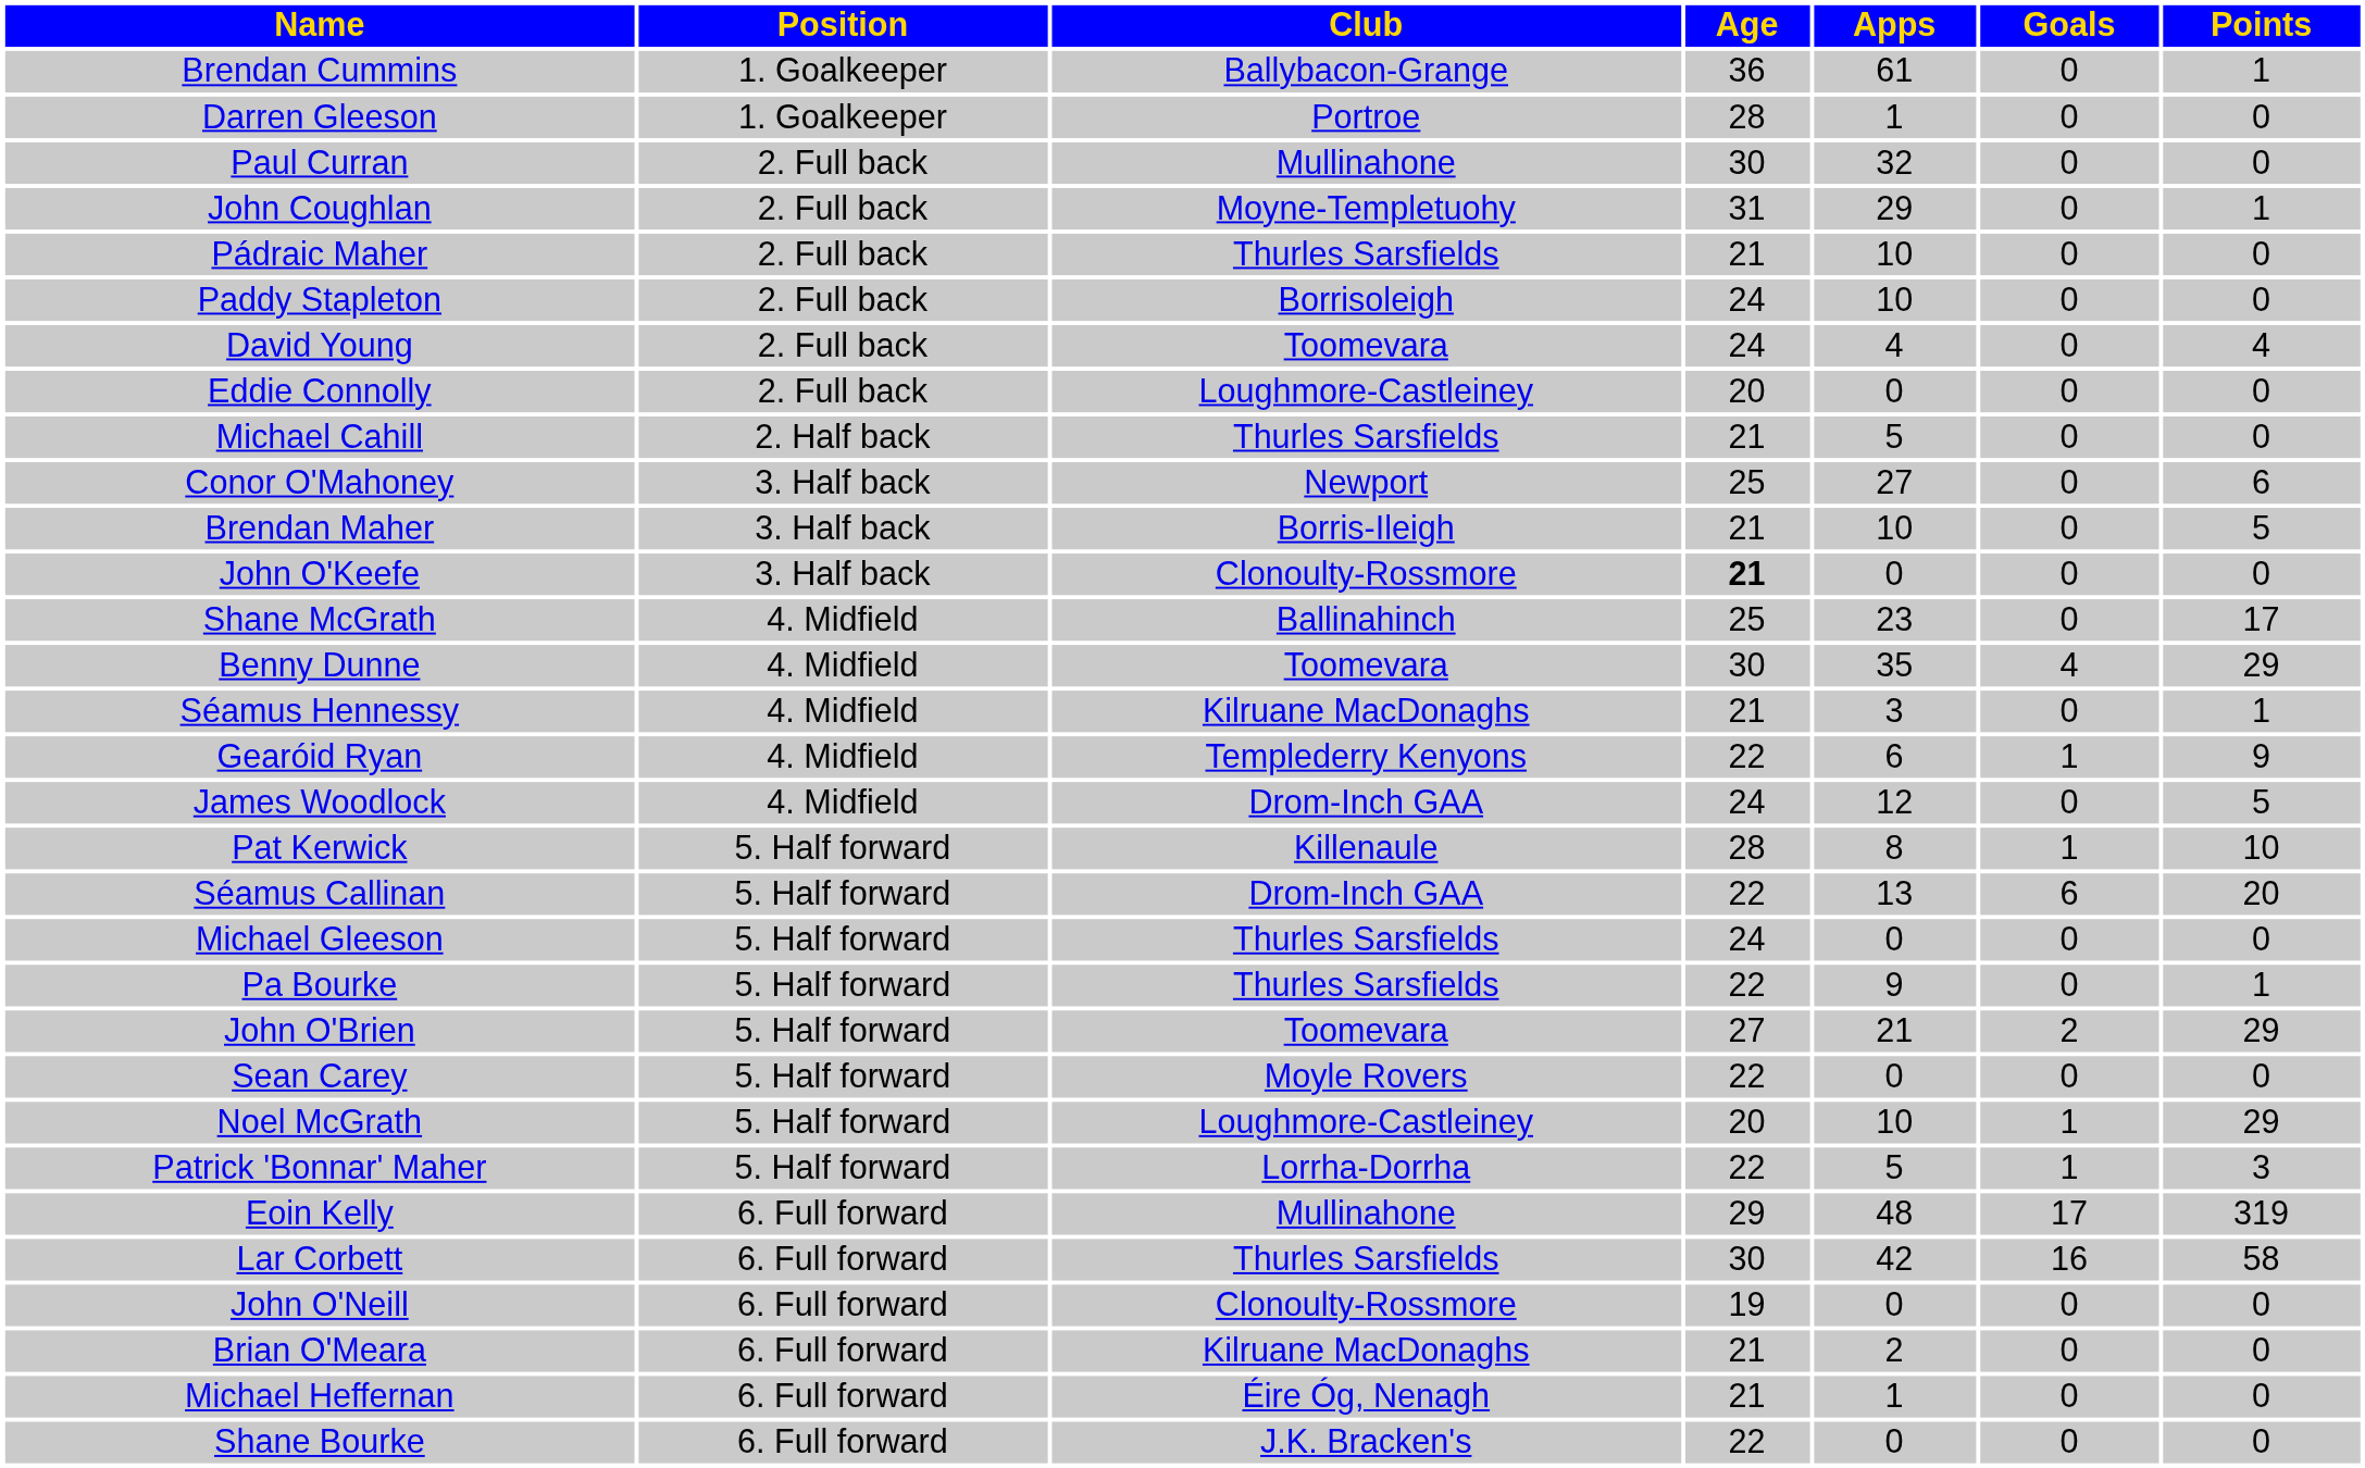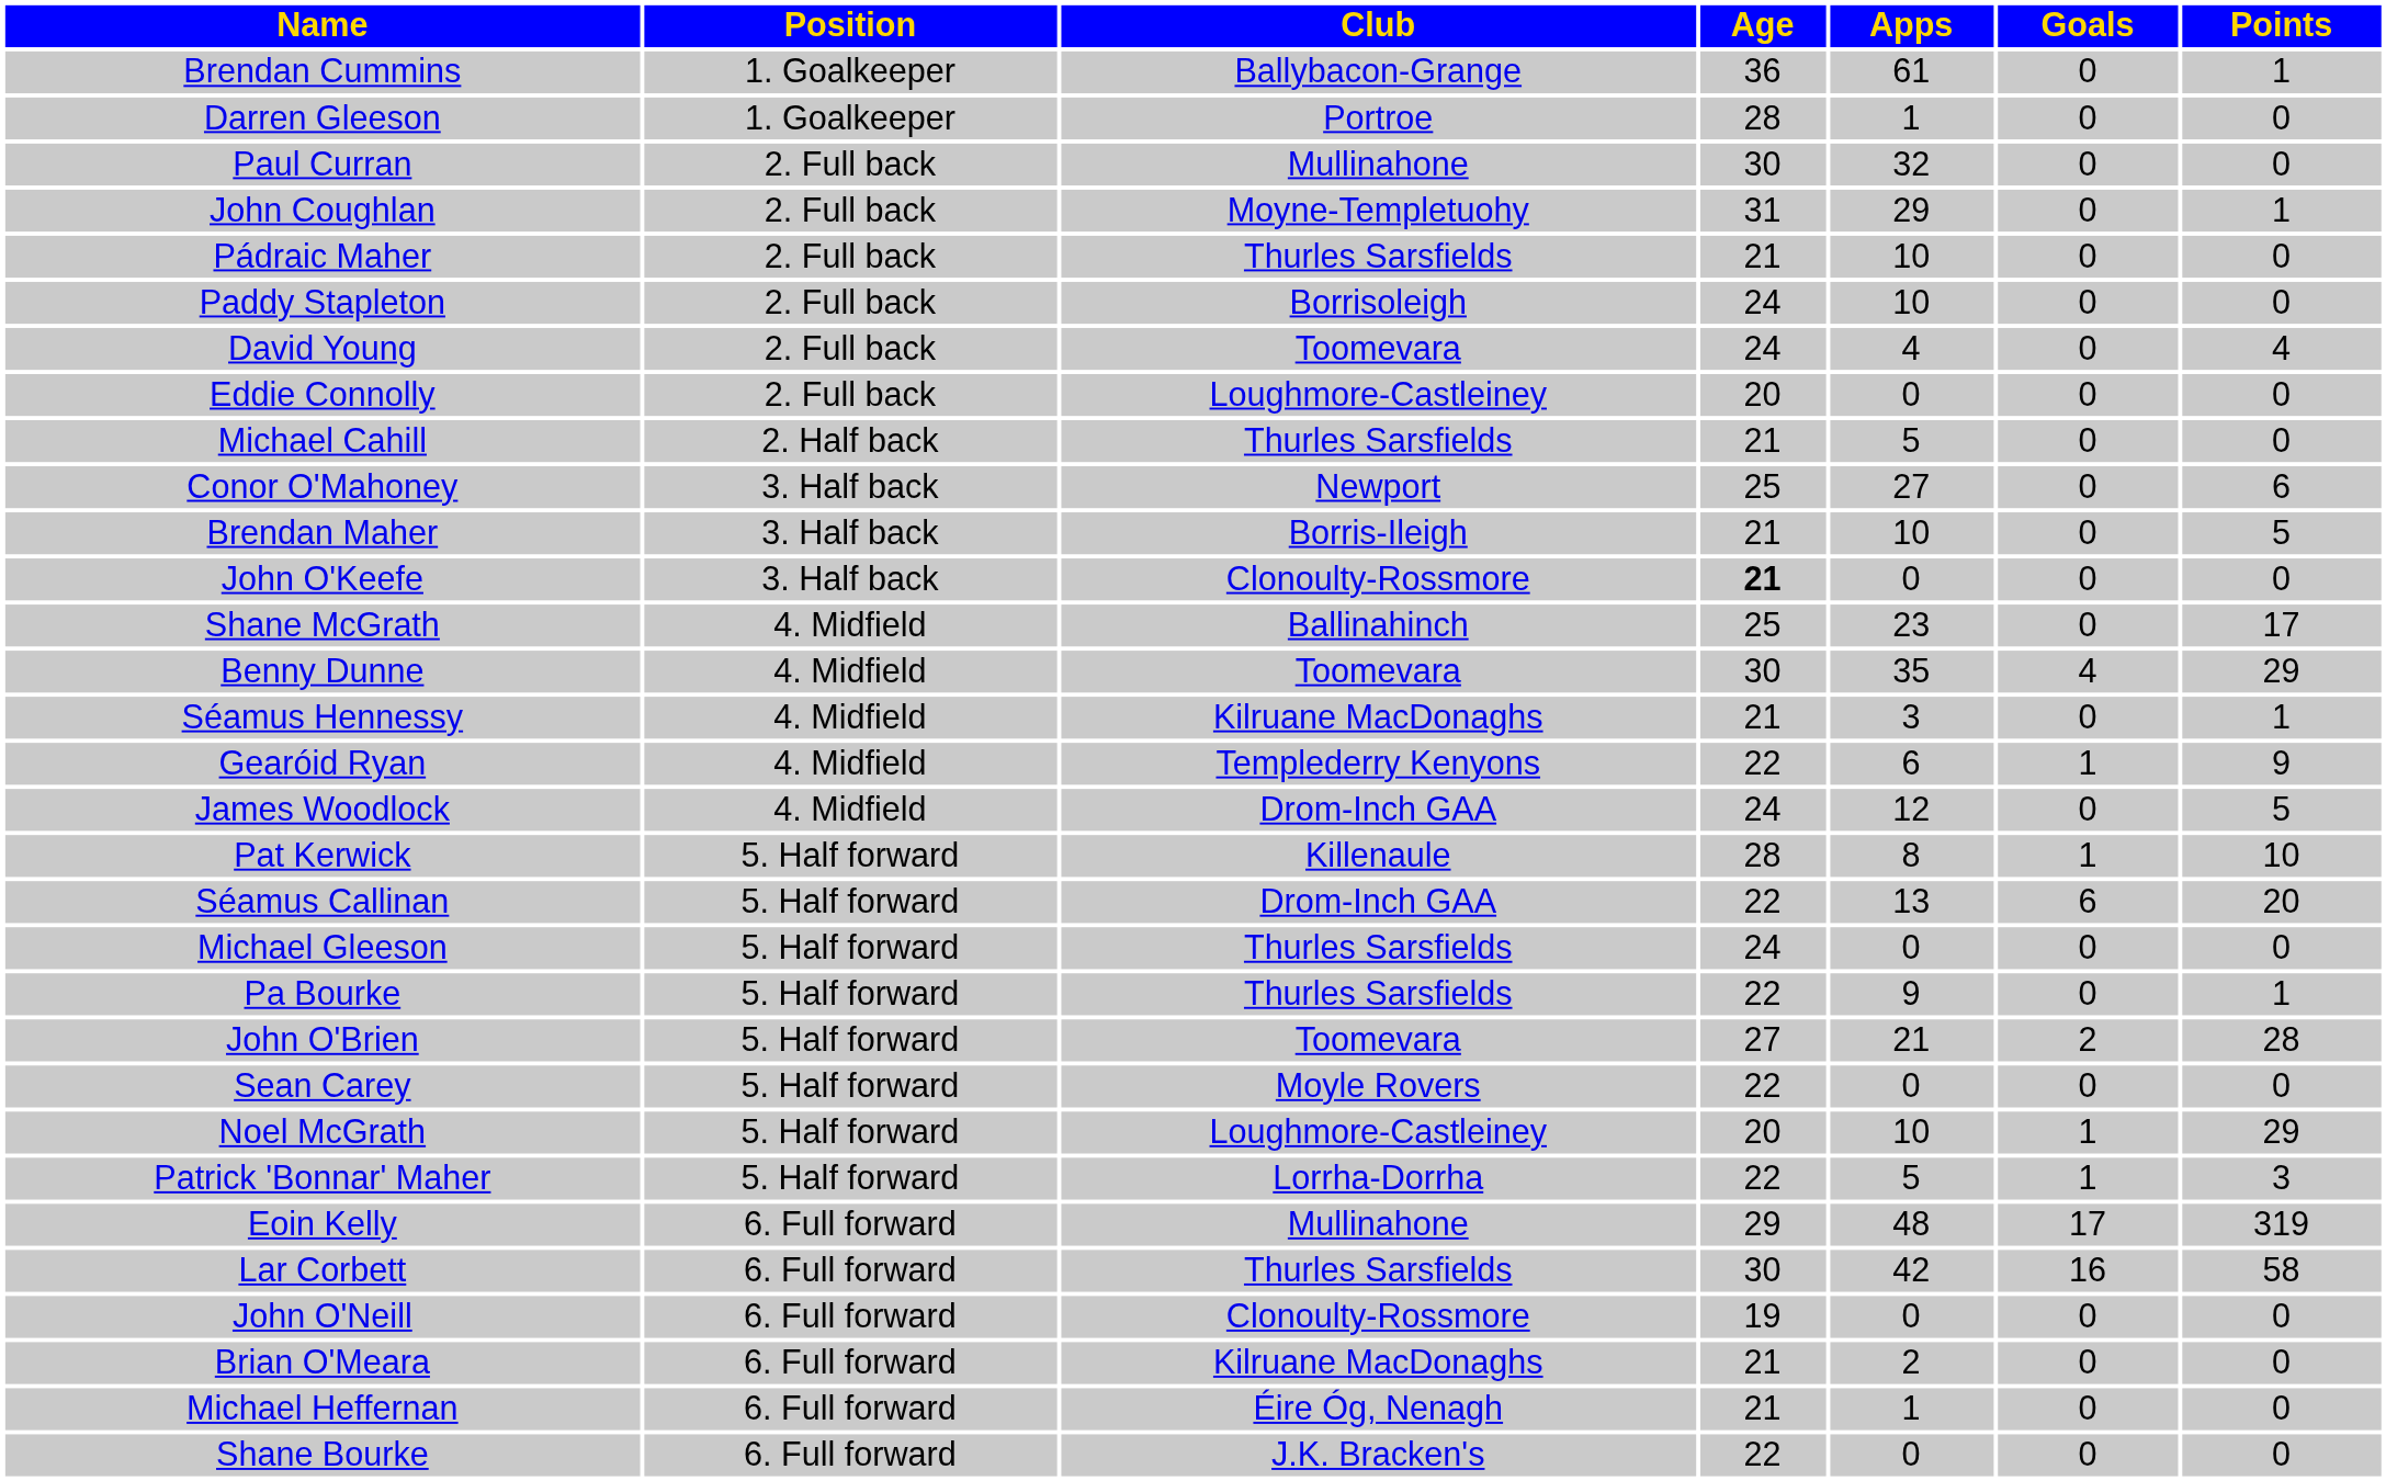 <table class="sortable" width="90%">
 <tr style="text-align:center;background:blue;color:gold;">
 <td><strong>Name</strong></td>
 <td><strong>Position</strong></td>
 <td><strong>Club</strong></td>
 <td><strong>Age</strong></td>
 <td><strong>Apps</strong></td>
 <td><strong>Goals</strong></td>
 <td><strong>Points</strong></td>
 </tr>
 <tr bgcolor=#CACACA>
 <td align=center><a href='#'>Brendan Cummins</a></td>
 <td align=center>1. Goalkeeper</td>
 <td align=center><a href='#'>Ballybacon-Grange</a></td>
 <td align=center>36</td>
 <td align=center>61</td>
 <td align=center>0</td>
 <td align=center>1</td>
 </tr>
 <tr bgcolor=#CACACA>
 <td align=center><a href='#'>Darren Gleeson</a></td>
 <td align=center>1. Goalkeeper</td>
 <td align=center><a href='#'>Portroe</a></td>
 <td align=center>28</td>
 <td align=center>1</td>
 <td align=center>0</td>
 <td align=center>0</td>
 </tr>
 <tr bgcolor=#CACACA>
 <td align=center><a href='#'>Paul Curran</a></td>
 <td align=center>2. Full back</td>
 <td align=center><a href='#'>Mullinahone</a></td>
 <td align=center>30</td>
 <td align=center>32</td>
 <td align=center>0</td>
 <td align=center>0</td>
 </tr>
 <tr bgcolor=#CACACA>
 <td align=center><a href='#'>John Coughlan</a></td>
 <td align=center>2. Full back</td>
 <td align=center><a href='#'>Moyne-Templetuohy</a></td>
 <td align=center>31</td>
 <td align=center>29</td>
 <td align=center>0</td>
 <td align=center>1</td>
 </tr>
 <tr bgcolor=#CACACA>
 <td align=center><a href='#'>Pádraic Maher</a></td>
 <td align=center>2. Full back</td>
 <td align=center><a href='#'>Thurles Sarsfields</a></td>
 <td align=center>21</td>
 <td align=center>10</td>
 <td align=center>0</td>
 <td align=center>0</td>
 </tr>
 <tr bgcolor=#CACACA>
 <td align=center><a href='#'>Paddy Stapleton</a></td>
 <td align=center>2. Full back</td>
 <td align=center><a href='#'>Borrisoleigh</a></td>
 <td align=center>24</td>
 <td align=center>10</td>
 <td align=center>0</td>
 <td align=center>0</td>
 </tr>
 <tr bgcolor=#CACACA>
 <td align=center><a href='#'>David Young</a></td>
 <td align=center>2. Full back</td>
 <td align=center><a href='#'>Toomevara</a></td>
 <td align=center>24</td>
 <td align=center>4</td>
 <td align=center>0</td>
 <td align=center>4</td>
 </tr>
 <tr bgcolor=#CACACA>
 <td align=center><a href='#'>Eddie Connolly</a></td>
 <td align=center>2. Full back</td>
 <td align=center><a href='#'>Loughmore-Castleiney</a></td>
 <td align=center>20</td>
 <td align=center>0</td>
 <td align=center>0</td>
 <td align=center>0</td>
 </tr>
 <tr bgcolor=#CACACA>
 <td align=center><a href='#'>Michael Cahill</a></td>
 <td align=center>2. Half back</td>
 <td align=center><a href='#'>Thurles Sarsfields</a></td>
 <td align=center>21</td>
 <td align=center>5</td>
 <td align=center>0</td>
 <td align=center>0</td>
 </tr>
 <tr bgcolor=#CACACA>
 <td align=center><a href='#'>Conor O'Mahoney</a></td>
 <td align=center>3. Half back</td>
 <td align=center><a href='#'>Newport</a></td>
 <td align=center>25</td>
 <td align=center>27</td>
 <td align=center>0</td>
 <td align=center>6</td>
 </tr>
 <tr bgcolor=#CACACA>
 <td align=center><a href='#'>Brendan Maher</a></td>
 <td align=center>3. Half back</td>
 <td align=center><a href='#'>Borris-Ileigh</a></td>
 <td align=center>21</td>
 <td align=center>10</td>
 <td align=center>0</td>
 <td align=center>5</td>
 </tr>
 <tr bgcolor=#CACACA>
 <td align=center><a href='#'>John O'Keefe</a></td>
 <td align=center>3. Half back</td>
 <td align=center><a href='#'>Clonoulty-Rossmore</a></td>
 <td align=center><strong>21</strong></td>
 <td align=center>0</td>
 <td align=center>0</td>
 <td align=center>0</td>
 </tr>
 <tr bgcolor=#CACACA>
 <td align=center><a href='#'>Shane McGrath</a></td>
 <td align=center>4. Midfield</td>
 <td align=center><a href='#'>Ballinahinch</a></td>
 <td align=center>25</td>
 <td align=center>23</td>
 <td align=center>0</td>
 <td align=center>17</td>
 </tr>
 <tr bgcolor=#CACACA>
 <td align=center><a href='#'>Benny Dunne</a></td>
 <td align=center>4. Midfield</td>
 <td align=center><a href='#'>Toomevara</a></td>
 <td align=center>30</td>
 <td align=center>35</td>
 <td align=center>4</td>
 <td align=center>29</td>
 </tr>
 <tr bgcolor=#CACACA>
 <td align=center><a href='#'>Séamus Hennessy</a></td>
 <td align=center>4. Midfield</td>
 <td align=center><a href='#'>Kilruane MacDonaghs</a></td>
 <td align=center>21</td>
 <td align=center>3</td>
 <td align=center>0</td>
 <td align=center>1</td>
 </tr>
 <tr bgcolor=#CACACA>
 <td align=center><a href='#'>Gearóid Ryan</a></td>
 <td align=center>4. Midfield</td>
 <td align=center><a href='#'>Templederry Kenyons</a></td>
 <td align=center>22</td>
 <td align=center>6</td>
 <td align=center>1</td>
 <td align=center>9</td>
 </tr>
 <tr bgcolor=#CACACA>
 <td align=center><a href='#'>James Woodlock</a></td>
 <td align=center>4. Midfield</td>
 <td align=center><a href='#'>Drom-Inch GAA</a></td>
 <td align=center>24</td>
 <td align=center>12</td>
 <td align=center>0</td>
 <td align=center>5</td>
 </tr>
 <tr bgcolor=#CACACA>
 <td align=center><a href='#'>Pat Kerwick</a></td>
 <td align=center>5. Half forward</td>
 <td align=center><a href='#'>Killenaule</a></td>
 <td align=center>28</td>
 <td align=center>8</td>
 <td align=center>1</td>
 <td align=center>10</td>
 </tr>
 <tr bgcolor=#CACACA>
 <td align=center><a href='#'>Séamus Callinan</a></td>
 <td align=center>5. Half forward</td>
 <td align=center><a href='#'>Drom-Inch GAA</a></td>
 <td align=center>22</td>
 <td align=center>13</td>
 <td align=center>6</td>
 <td align=center>20</td>
 </tr>
 <tr bgcolor=#CACACA>
 <td align=center><a href='#'>Michael Gleeson</a></td>
 <td align=center>5. Half forward</td>
 <td align=center><a href='#'>Thurles Sarsfields</a></td>
 <td align=center>24</td>
 <td align=center>0</td>
 <td align=center>0</td>
 <td align=center>0</td>
 </tr>
 <tr bgcolor=#CACACA>
 <td align=center><a href='#'>Pa Bourke</a></td>
 <td align=center>5. Half forward</td>
 <td align=center><a href='#'>Thurles Sarsfields</a></td>
 <td align=center>22</td>
 <td align=center>9</td>
 <td align=center>0</td>
 <td align=center>1</td>
 </tr>
 <tr bgcolor=#CACACA>
 <td align=center><a href='#'>John O'Brien</a></td>
 <td align=center>5. Half forward</td>
 <td align=center><a href='#'>Toomevara</a></td>
 <td align=center>27</td>
 <td align=center>21</td>
 <td align=center>2</td>
-<td align=center>29</td>
+<td align=center>28</td>
 </tr>
 <tr bgcolor=#CACACA>
 <td align=center><a href='#'>Sean Carey</a></td>
 <td align=center>5. Half forward</td>
 <td align=center><a href='#'>Moyle Rovers</a></td>
 <td align=center>22</td>
 <td align=center>0</td>
 <td align=center>0</td>
 <td align=center>0</td>
 </tr>
 <tr bgcolor=#CACACA>
 <td align=center><a href='#'>Noel McGrath</a></td>
 <td align=center>5. Half forward</td>
 <td align=center><a href='#'>Loughmore-Castleiney</a></td>
 <td align=center>20</td>
 <td align=center>10</td>
 <td align=center>1</td>
 <td align=center>29</td>
 </tr>
 <tr bgcolor=#CACACA>
 <td align=center><a href='#'>Patrick 'Bonnar' Maher</a></td>
 <td align=center>5. Half forward</td>
 <td align=center><a href='#'>Lorrha-Dorrha</a></td>
 <td align=center>22</td>
 <td align=center>5</td>
 <td align=center>1</td>
 <td align=center>3</td>
 </tr>
 <tr bgcolor=#CACACA>
 <td align=center><a href='#'>Eoin Kelly</a></td>
 <td align=center>6. Full forward</td>
 <td align=center><a href='#'>Mullinahone</a></td>
 <td align=center>29</td>
 <td align=center>48</td>
 <td align=center>17</td>
 <td align=center>319</td>
 </tr>
 <tr bgcolor=#CACACA>
 <td align=center><a href='#'>Lar Corbett</a></td>
 <td align=center>6. Full forward</td>
 <td align=center><a href='#'>Thurles Sarsfields</a></td>
 <td align=center>30</td>
 <td align=center>42</td>
 <td align=center>16</td>
 <td align=center>58</td>
 </tr>
 <tr bgcolor=#CACACA>
 <td align=center><a href='#'>John O'Neill</a></td>
 <td align=center>6. Full forward</td>
 <td align=center><a href='#'>Clonoulty-Rossmore</a></td>
 <td align=center>19</td>
 <td align=center>0</td>
 <td align=center>0</td>
 <td align=center>0</td>
 </tr>
 <tr bgcolor=#CACACA>
 <td align=center><a href='#'>Brian O'Meara</a></td>
 <td align=center>6. Full forward</td>
 <td align=center><a href='#'>Kilruane MacDonaghs</a></td>
 <td align=center>21</td>
 <td align=center>2</td>
 <td align=center>0</td>
 <td align=center>0</td>
 </tr>
 <tr bgcolor=#CACACA>
 <td align=center><a href='#'>Michael Heffernan</a></td>
 <td align=center>6. Full forward</td>
 <td align=center><a href='#'>Éire Óg, Nenagh</a></td>
 <td align=center>21</td>
 <td align=center>1</td>
 <td align=center>0</td>
 <td align=center>0</td>
 </tr>
 <tr bgcolor=#CACACA>
 <td align=center><a href='#'>Shane Bourke</a></td>
 <td align=center>6. Full forward</td>
 <td align=center><a href='#'>J.K. Bracken's</a></td>
 <td align=center>22</td>
 <td align=center>0</td>
 <td align=center>0</td>
 <td align=center>0</td>
 </tr>
 </table>
